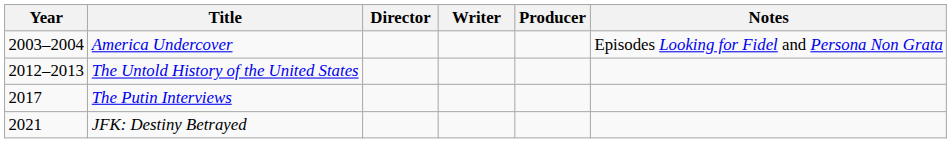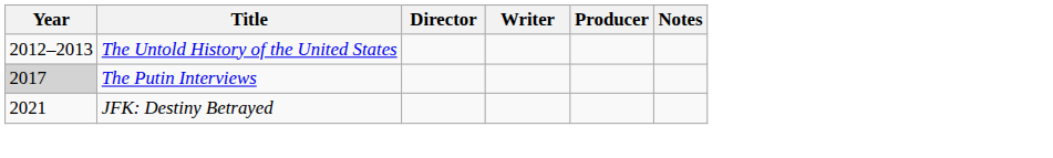 <table class="wikitable">
 <tr>
 <th>Year</th>
 <th>Title</th>
 <th width=65>Director</th>
 <th width=65>Writer</th>
 <th width=65>Producer</th>
 <th>Notes</th>
 </tr>
 <tr>
-<td>2003–2004</td>
-<td><em><a href='#'>America Undercover</a></em></td>
-<td></td>
-<td></td>
-<td></td>
-<td>Episodes <em><a href='#'>Looking for Fidel</a></em> and <em><a href='#'>Persona Non Grata</a></em></td>
-</tr>
-<tr>
 <td>2012–2013</td>
 <td><em><a href='#'>The Untold History of the United States</a></em></td>
 <td></td>
 <td></td>
 <td></td>
 <td></td>
 </tr>
 <tr>
-<td>2017</td>
+<td style="background: lightgrey;">2017</td>
 <td><em><a href='#'>The Putin Interviews</a></em></td>
 <td></td>
 <td></td>
 <td></td>
 <td></td>
 </tr>
 <tr>
 <td>2021</td>
 <td><em>JFK: Destiny Betrayed</em></td>
 <td></td>
 <td></td>
 <td></td>
 <td></td>
 </tr>
 </table>
